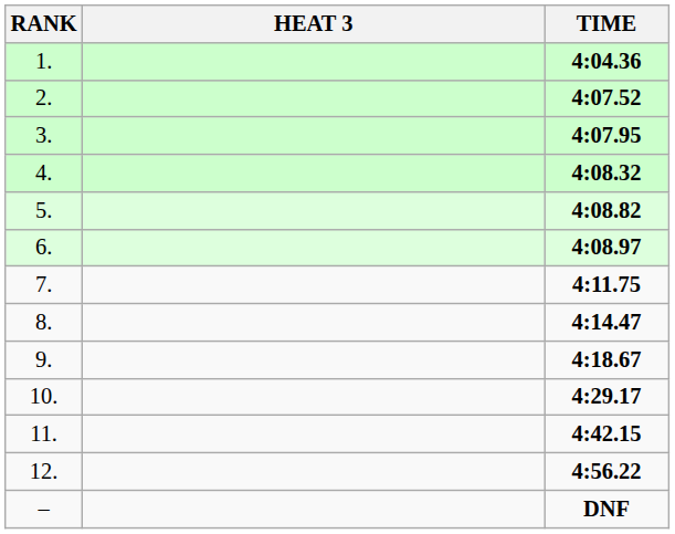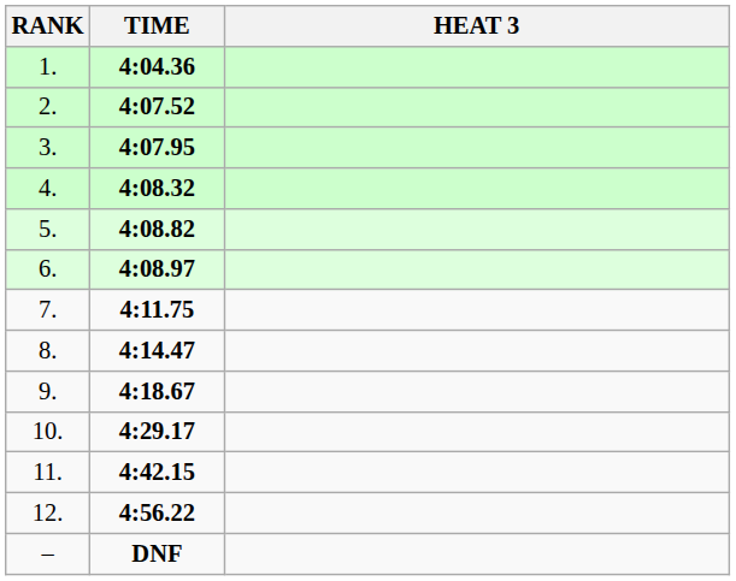 <table class="wikitable" style="border-collapse: collapse; font-size: 90%;">
 <tr>
 <th>RANK</th>
+<th style="width: 5em">TIME</th>
 <th style="width: 20em">HEAT 3</th>
-<th style="width: 5em">TIME</th>
 </tr>
 <tr style="background:#ccffcc;">
 <td align="center">1.</td>
+<td align="center"><strong>4:04.36</strong></td>
 <td></td>
-<td align="center"><strong>4:04.36</strong></td>
 </tr>
 <tr style="background:#ccffcc;">
 <td align="center">2.</td>
+<td align="center"><strong>4:07.52</strong></td>
 <td></td>
-<td align="center"><strong>4:07.52</strong></td>
 </tr>
 <tr style="background:#ccffcc;">
 <td align="center">3.</td>
+<td align="center"><strong>4:07.95</strong></td>
 <td></td>
-<td align="center"><strong>4:07.95</strong></td>
 </tr>
 <tr style="background:#ccffcc;">
 <td align="center">4.</td>
+<td align="center"><strong>4:08.32</strong></td>
 <td></td>
-<td align="center"><strong>4:08.32</strong></td>
 </tr>
 <tr style="background:#ddffdd;">
 <td align="center">5.</td>
+<td align="center"><strong>4:08.82</strong></td>
 <td></td>
-<td align="center"><strong>4:08.82</strong></td>
 </tr>
 <tr style="background:#ddffdd;">
 <td align="center">6.</td>
+<td align="center"><strong>4:08.97</strong></td>
 <td></td>
-<td align="center"><strong>4:08.97</strong></td>
 </tr>
 <tr>
 <td align="center">7.</td>
+<td align="center"><strong>4:11.75</strong></td>
 <td></td>
-<td align="center"><strong>4:11.75</strong></td>
 </tr>
 <tr>
 <td align="center">8.</td>
+<td align="center"><strong>4:14.47</strong></td>
 <td></td>
-<td align="center"><strong>4:14.47</strong></td>
 </tr>
 <tr>
 <td align="center">9.</td>
+<td align="center"><strong>4:18.67</strong></td>
 <td></td>
-<td align="center"><strong>4:18.67</strong></td>
 </tr>
 <tr>
 <td align="center">10.</td>
+<td align="center"><strong>4:29.17</strong></td>
 <td></td>
-<td align="center"><strong>4:29.17</strong></td>
 </tr>
 <tr>
 <td align="center">11.</td>
+<td align="center"><strong>4:42.15</strong></td>
 <td></td>
-<td align="center"><strong>4:42.15</strong></td>
 </tr>
 <tr>
 <td align="center">12.</td>
+<td align="center"><strong>4:56.22</strong></td>
 <td></td>
-<td align="center"><strong>4:56.22</strong></td>
 </tr>
 <tr>
 <td align="center">–</td>
+<td align="center"><strong>DNF</strong></td>
 <td></td>
-<td align="center"><strong>DNF</strong></td>
 </tr>
 </table>
